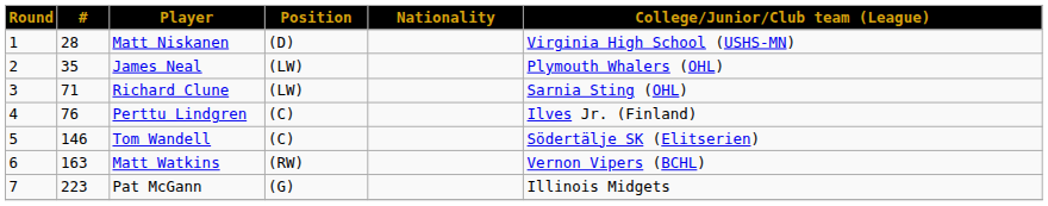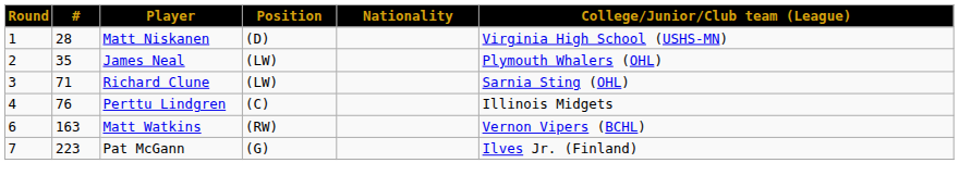 <table class="wikitable">
 <tr>
 <th style="background:black;color:#D5A10E;" width="5%">Round</th>
 <th style="background:black;color:#D5A10E;" width="5%">#</th>
 <th style="background:black;color:#D5A10E;" width="15%">Player</th>
 <th style="background:black;color:#D5A10E;" width="10%">Position</th>
 <th style="background:black;color:#D5A10E;" width="15%">Nationality</th>
 <th style="background:black;color:#D5A10E;" width="100%">College/Junior/Club team (League)</th>
 </tr>
 <tr>
 <td>1</td>
 <td>28</td>
 <td><a href='#'>Matt Niskanen</a></td>
 <td>(D)</td>
 <td></td>
 <td><a href='#'>Virginia High School</a> (<a href='#'>USHS-MN</a>)</td>
 </tr>
 <tr>
 <td>2</td>
 <td>35</td>
 <td><a href='#'>James Neal</a></td>
 <td>(LW)</td>
 <td></td>
 <td><a href='#'>Plymouth Whalers</a> (<a href='#'>OHL</a>)</td>
 </tr>
 <tr>
 <td>3</td>
 <td>71</td>
 <td><a href='#'>Richard Clune</a></td>
 <td>(LW)</td>
 <td></td>
 <td><a href='#'>Sarnia Sting</a> (<a href='#'>OHL</a>)</td>
 </tr>
 <tr>
 <td>4</td>
 <td>76</td>
 <td><a href='#'>Perttu Lindgren</a></td>
 <td>(C)</td>
 <td></td>
-<td><a href='#'>Ilves</a> Jr. (Finland)</td>
-</tr>
-<tr>
-<td>5</td>
-<td>146</td>
-<td><a href='#'>Tom Wandell</a></td>
-<td>(C)</td>
-<td></td>
-<td><a href='#'>Södertälje SK</a> (<a href='#'>Elitserien</a>)</td>
+<td>Illinois Midgets</td>
 </tr>
 <tr>
 <td>6</td>
 <td>163</td>
 <td><a href='#'>Matt Watkins</a></td>
 <td>(RW)</td>
 <td></td>
 <td><a href='#'>Vernon Vipers</a> (<a href='#'>BCHL</a>)</td>
 </tr>
 <tr>
 <td>7</td>
 <td>223</td>
 <td>Pat McGann</td>
 <td>(G)</td>
 <td></td>
-<td>Illinois Midgets</td>
+<td><a href='#'>Ilves</a> Jr. (Finland)</td>
 </tr>
 <tr>
 </tr>
 </table>
